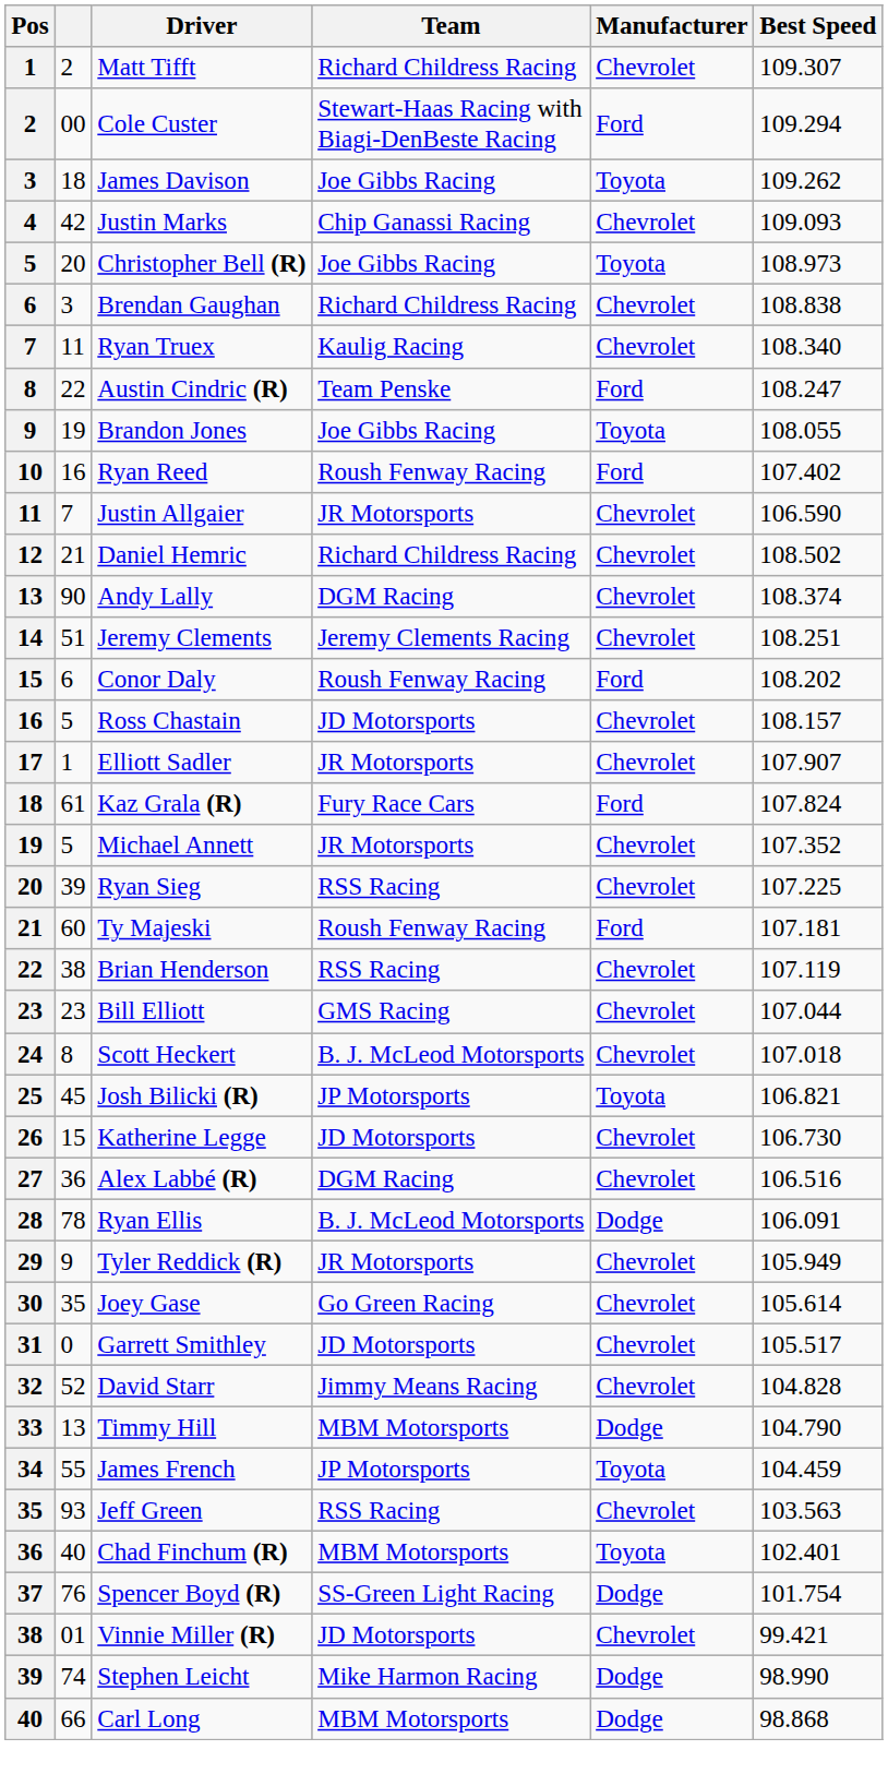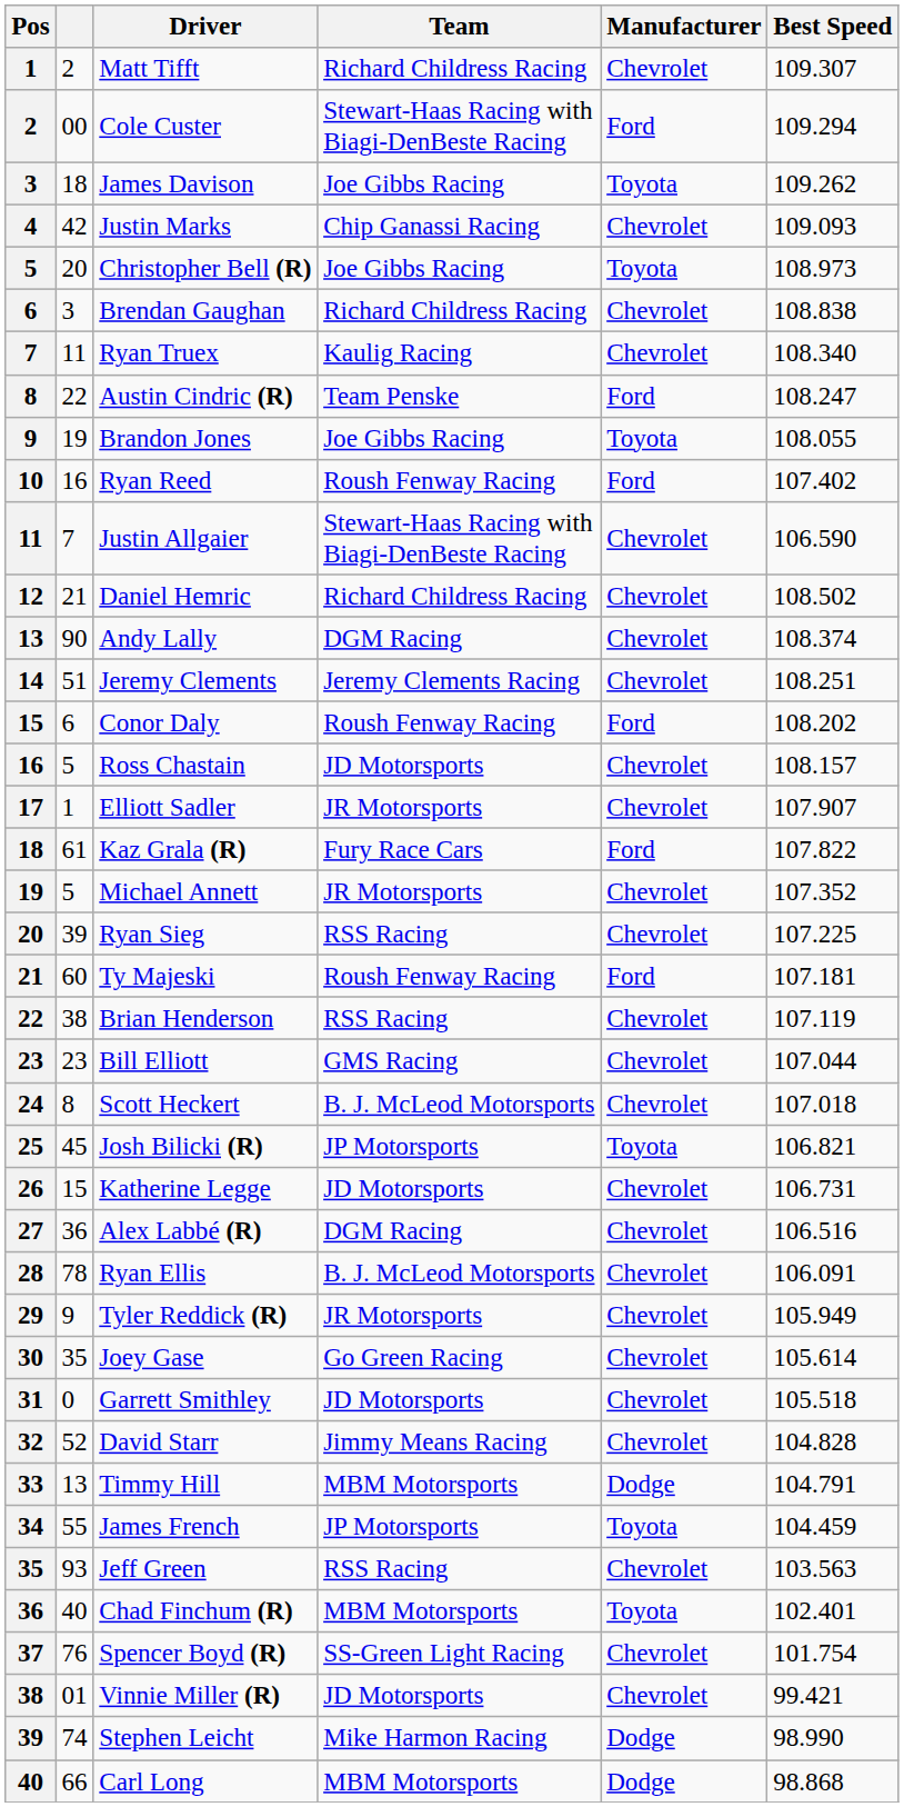 <table class="wikitable" style="font-size:95%">
 <tr>
 <th>Pos</th>
 <th></th>
 <th>Driver</th>
 <th>Team</th>
 <th>Manufacturer</th>
 <th>Best Speed</th>
 </tr>
 <tr>
 <th>1</th>
 <td>2</td>
 <td><a href='#'>Matt Tifft</a></td>
 <td><a href='#'>Richard Childress Racing</a></td>
 <td><a href='#'>Chevrolet</a></td>
 <td>109.307</td>
 </tr>
 <tr>
 <th>2</th>
 <td>00</td>
 <td><a href='#'>Cole Custer</a></td>
 <td><a href='#'>Stewart-Haas Racing</a> with <br> <a href='#'>Biagi-DenBeste Racing</a></td>
 <td><a href='#'>Ford</a></td>
 <td>109.294</td>
 </tr>
 <tr>
 <th>3</th>
 <td>18</td>
 <td><a href='#'>James Davison</a></td>
 <td><a href='#'>Joe Gibbs Racing</a></td>
 <td><a href='#'>Toyota</a></td>
 <td>109.262</td>
 </tr>
 <tr>
 <th>4</th>
 <td>42</td>
 <td><a href='#'>Justin Marks</a></td>
 <td><a href='#'>Chip Ganassi Racing</a></td>
 <td><a href='#'>Chevrolet</a></td>
 <td>109.093</td>
 </tr>
 <tr>
 <th>5</th>
 <td>20</td>
 <td><a href='#'>Christopher Bell</a> <strong>(R)</strong></td>
 <td><a href='#'>Joe Gibbs Racing</a></td>
 <td><a href='#'>Toyota</a></td>
 <td>108.973</td>
 </tr>
 <tr>
 <th>6</th>
 <td>3</td>
 <td><a href='#'>Brendan Gaughan</a></td>
 <td><a href='#'>Richard Childress Racing</a></td>
 <td><a href='#'>Chevrolet</a></td>
 <td>108.838</td>
 </tr>
 <tr>
 <th>7</th>
 <td>11</td>
 <td><a href='#'>Ryan Truex</a></td>
 <td><a href='#'>Kaulig Racing</a></td>
 <td><a href='#'>Chevrolet</a></td>
 <td>108.340</td>
 </tr>
 <tr>
 <th>8</th>
 <td>22</td>
 <td><a href='#'>Austin Cindric</a> <strong>(R)</strong></td>
 <td><a href='#'>Team Penske</a></td>
 <td><a href='#'>Ford</a></td>
 <td>108.247</td>
 </tr>
 <tr>
 <th>9</th>
 <td>19</td>
 <td><a href='#'>Brandon Jones</a></td>
 <td><a href='#'>Joe Gibbs Racing</a></td>
 <td><a href='#'>Toyota</a></td>
 <td>108.055</td>
 </tr>
 <tr>
 <th>10</th>
 <td>16</td>
 <td><a href='#'>Ryan Reed</a></td>
 <td><a href='#'>Roush Fenway Racing</a></td>
 <td><a href='#'>Ford</a></td>
 <td>107.402</td>
 </tr>
 <tr>
 <th>11</th>
 <td>7</td>
 <td><a href='#'>Justin Allgaier</a></td>
-<td><a href='#'>JR Motorsports</a></td>
+<td><a href='#'>Stewart-Haas Racing</a> with <br> <a href='#'>Biagi-DenBeste Racing</a></td>
 <td><a href='#'>Chevrolet</a></td>
 <td>106.590</td>
 </tr>
 <tr>
 <th>12</th>
 <td>21</td>
 <td><a href='#'>Daniel Hemric</a></td>
 <td><a href='#'>Richard Childress Racing</a></td>
 <td><a href='#'>Chevrolet</a></td>
 <td>108.502</td>
 </tr>
 <tr>
 <th>13</th>
 <td>90</td>
 <td><a href='#'>Andy Lally</a></td>
 <td><a href='#'>DGM Racing</a></td>
 <td><a href='#'>Chevrolet</a></td>
 <td>108.374</td>
 </tr>
 <tr>
 <th>14</th>
 <td>51</td>
 <td><a href='#'>Jeremy Clements</a></td>
 <td><a href='#'>Jeremy Clements Racing</a></td>
 <td><a href='#'>Chevrolet</a></td>
 <td>108.251</td>
 </tr>
 <tr>
 <th>15</th>
 <td>6</td>
 <td><a href='#'>Conor Daly</a></td>
 <td><a href='#'>Roush Fenway Racing</a></td>
 <td><a href='#'>Ford</a></td>
 <td>108.202</td>
 </tr>
 <tr>
 <th>16</th>
 <td>5</td>
 <td><a href='#'>Ross Chastain</a></td>
 <td><a href='#'>JD Motorsports</a></td>
 <td><a href='#'>Chevrolet</a></td>
 <td>108.157</td>
 </tr>
 <tr>
 <th>17</th>
 <td>1</td>
 <td><a href='#'>Elliott Sadler</a></td>
 <td><a href='#'>JR Motorsports</a></td>
 <td><a href='#'>Chevrolet</a></td>
 <td>107.907</td>
 </tr>
 <tr>
 <th>18</th>
 <td>61</td>
 <td><a href='#'>Kaz Grala</a> <strong>(R)</strong></td>
 <td><a href='#'>Fury Race Cars</a></td>
 <td><a href='#'>Ford</a></td>
-<td>107.824</td>
+<td>107.822</td>
 </tr>
 <tr>
 <th>19</th>
 <td>5</td>
 <td><a href='#'>Michael Annett</a></td>
 <td><a href='#'>JR Motorsports</a></td>
 <td><a href='#'>Chevrolet</a></td>
 <td>107.352</td>
 </tr>
 <tr>
 <th>20</th>
 <td>39</td>
 <td><a href='#'>Ryan Sieg</a></td>
 <td><a href='#'>RSS Racing</a></td>
 <td><a href='#'>Chevrolet</a></td>
 <td>107.225</td>
 </tr>
 <tr>
 <th>21</th>
 <td>60</td>
 <td><a href='#'>Ty Majeski</a></td>
 <td><a href='#'>Roush Fenway Racing</a></td>
 <td><a href='#'>Ford</a></td>
 <td>107.181</td>
 </tr>
 <tr>
 <th>22</th>
 <td>38</td>
 <td><a href='#'>Brian Henderson</a></td>
 <td><a href='#'>RSS Racing</a></td>
 <td><a href='#'>Chevrolet</a></td>
 <td>107.119</td>
 </tr>
 <tr>
 <th>23</th>
 <td>23</td>
 <td><a href='#'>Bill Elliott</a></td>
 <td><a href='#'>GMS Racing</a></td>
 <td><a href='#'>Chevrolet</a></td>
 <td>107.044</td>
 </tr>
 <tr>
 <th>24</th>
 <td>8</td>
 <td><a href='#'>Scott Heckert</a></td>
 <td><a href='#'>B. J. McLeod Motorsports</a></td>
 <td><a href='#'>Chevrolet</a></td>
 <td>107.018</td>
 </tr>
 <tr>
 <th>25</th>
 <td>45</td>
 <td><a href='#'>Josh Bilicki</a> <strong>(R)</strong></td>
 <td><a href='#'>JP Motorsports</a></td>
 <td><a href='#'>Toyota</a></td>
 <td>106.821</td>
 </tr>
 <tr>
 <th>26</th>
 <td>15</td>
 <td><a href='#'>Katherine Legge</a></td>
 <td><a href='#'>JD Motorsports</a></td>
 <td><a href='#'>Chevrolet</a></td>
-<td>106.730</td>
+<td>106.731</td>
 </tr>
 <tr>
 <th>27</th>
 <td>36</td>
 <td><a href='#'>Alex Labbé</a> <strong>(R)</strong></td>
 <td><a href='#'>DGM Racing</a></td>
 <td><a href='#'>Chevrolet</a></td>
 <td>106.516</td>
 </tr>
 <tr>
 <th>28</th>
 <td>78</td>
 <td><a href='#'>Ryan Ellis</a></td>
 <td><a href='#'>B. J. McLeod Motorsports</a></td>
-<td><a href='#'>Dodge</a></td>
+<td><a href='#'>Chevrolet</a></td>
 <td>106.091</td>
 </tr>
 <tr>
 <th>29</th>
 <td>9</td>
 <td><a href='#'>Tyler Reddick</a> <strong>(R)</strong></td>
 <td><a href='#'>JR Motorsports</a></td>
 <td><a href='#'>Chevrolet</a></td>
 <td>105.949</td>
 </tr>
 <tr>
 <th>30</th>
 <td>35</td>
 <td><a href='#'>Joey Gase</a></td>
 <td><a href='#'>Go Green Racing</a></td>
 <td><a href='#'>Chevrolet</a></td>
 <td>105.614</td>
 </tr>
 <tr>
 <th>31</th>
 <td>0</td>
 <td><a href='#'>Garrett Smithley</a></td>
 <td><a href='#'>JD Motorsports</a></td>
 <td><a href='#'>Chevrolet</a></td>
-<td>105.517</td>
+<td>105.518</td>
 </tr>
 <tr>
 <th>32</th>
 <td>52</td>
 <td><a href='#'>David Starr</a></td>
 <td><a href='#'>Jimmy Means Racing</a></td>
 <td><a href='#'>Chevrolet</a></td>
 <td>104.828</td>
 </tr>
 <tr>
 <th>33</th>
 <td>13</td>
 <td><a href='#'>Timmy Hill</a></td>
 <td><a href='#'>MBM Motorsports</a></td>
 <td><a href='#'>Dodge</a></td>
-<td>104.790</td>
+<td>104.791</td>
 </tr>
 <tr>
 <th>34</th>
 <td>55</td>
 <td><a href='#'>James French</a></td>
 <td><a href='#'>JP Motorsports</a></td>
 <td><a href='#'>Toyota</a></td>
 <td>104.459</td>
 </tr>
 <tr>
 <th>35</th>
 <td>93</td>
 <td><a href='#'>Jeff Green</a></td>
 <td><a href='#'>RSS Racing</a></td>
 <td><a href='#'>Chevrolet</a></td>
 <td>103.563</td>
 </tr>
 <tr>
 <th>36</th>
 <td>40</td>
 <td><a href='#'>Chad Finchum</a> <strong>(R)</strong></td>
 <td><a href='#'>MBM Motorsports</a></td>
 <td><a href='#'>Toyota</a></td>
 <td>102.401</td>
 </tr>
 <tr>
 <th>37</th>
 <td>76</td>
 <td><a href='#'>Spencer Boyd</a> <strong>(R)</strong></td>
 <td><a href='#'>SS-Green Light Racing</a></td>
-<td><a href='#'>Dodge</a></td>
+<td><a href='#'>Chevrolet</a></td>
 <td>101.754</td>
 </tr>
 <tr>
 <th>38</th>
 <td>01</td>
 <td><a href='#'>Vinnie Miller</a> <strong>(R)</strong></td>
 <td><a href='#'>JD Motorsports</a></td>
 <td><a href='#'>Chevrolet</a></td>
 <td>99.421</td>
 </tr>
 <tr>
 <th>39</th>
 <td>74</td>
 <td><a href='#'>Stephen Leicht</a></td>
 <td><a href='#'>Mike Harmon Racing</a></td>
 <td><a href='#'>Dodge</a></td>
 <td>98.990</td>
 </tr>
 <tr>
 <th>40</th>
 <td>66</td>
 <td><a href='#'>Carl Long</a></td>
 <td><a href='#'>MBM Motorsports</a></td>
 <td><a href='#'>Dodge</a></td>
 <td>98.868</td>
 </tr>
 <tr>
 </tr>
 </table>
